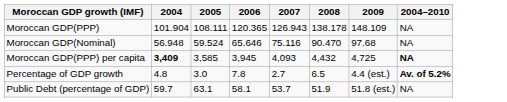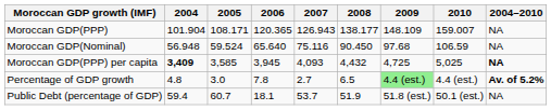 <table class="wikitable">
 <tr>
 <th>Moroccan GDP growth (IMF)</th>
 <th>2004</th>
 <th>2005</th>
 <th>2006</th>
 <th>2007</th>
 <th>2008</th>
 <th>2009</th>
+<th>2010</th>
 <th>2004–2010</th>
 </tr>
 <tr>
 <td>Moroccan GDP(PPP)</td>
 <td>101.904</td>
-<td>108.111</td>
+<td>108.171</td>
 <td>120.365</td>
 <td>126.943</td>
-<td>138.178</td>
+<td>138.177</td>
 <td>148.109</td>
+<td>159.007</td>
 <td>NA</td>
 </tr>
 <tr>
 <td>Moroccan GDP(Nominal)</td>
 <td>56.948</td>
 <td>59.524</td>
-<td>65.646</td>
+<td>65.640</td>
 <td>75.116</td>
-<td>90.470</td>
+<td>90.450</td>
 <td>97.68</td>
+<td>106.59</td>
 <td>NA</td>
 </tr>
 <tr>
 <td>Moroccan GDP(PPP) per capita</td>
 <td><strong>3,409</strong></td>
 <td>3,585</td>
 <td>3,945</td>
 <td>4,093</td>
 <td>4,432</td>
 <td>4,725</td>
+<td>5,025</td>
 <td><strong>NA</strong></td>
 </tr>
 <tr>
 <td>Percentage of GDP growth</td>
 <td>4.8</td>
 <td>3.0</td>
 <td>7.8</td>
 <td>2.7</td>
 <td>6.5</td>
+<td style="background: lightgreen;">4.4 (est.)</td>
 <td>4.4 (est.)</td>
 <td><strong>Av. of 5.2%</strong></td>
 </tr>
 <tr>
 <td>Public Debt (percentage of GDP)</td>
-<td>59.7</td>
-<td>63.1</td>
-<td>58.1</td>
+<td>59.4</td>
+<td>60.7</td>
+<td>18.1</td>
 <td>53.7</td>
 <td>51.9</td>
 <td>51.8 (est.)</td>
+<td>50.1 (est.)</td>
 <td>NA</td>
 </tr>
 </table>
